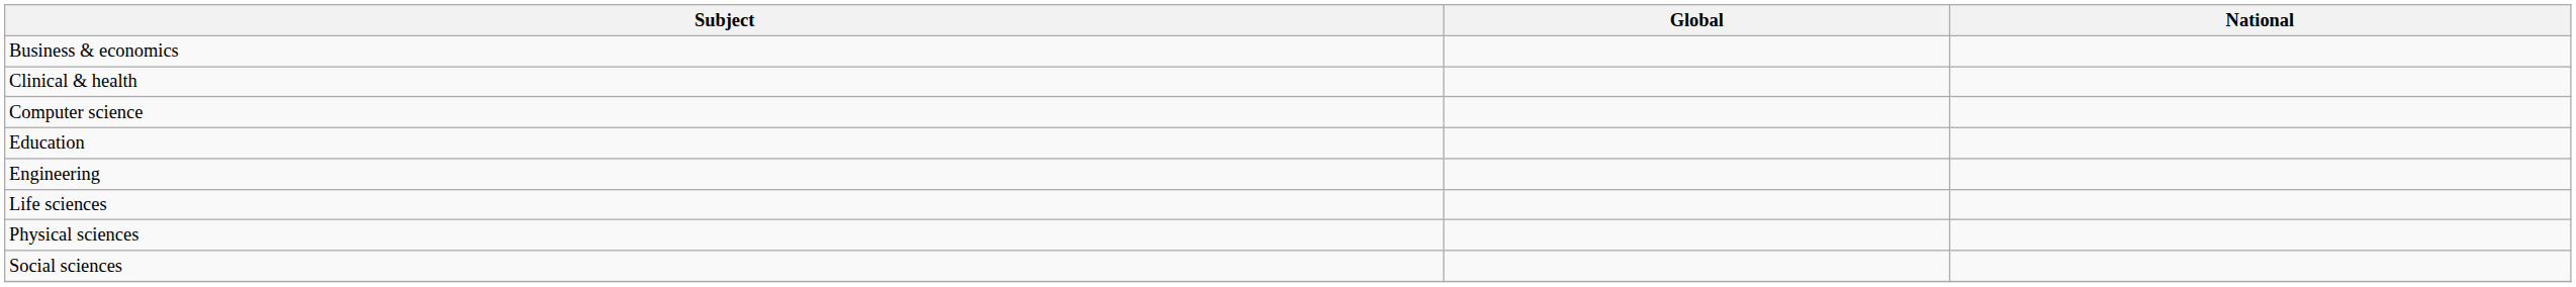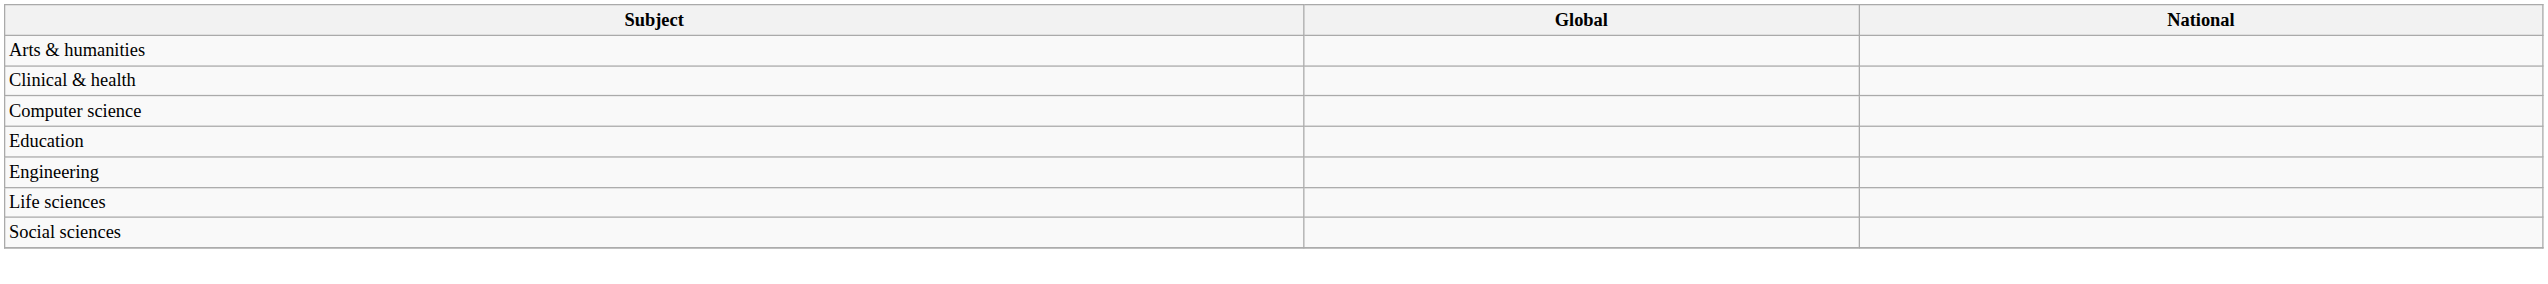 <table class="wikitable sortable collapsible" style="width: 100%; font-size: 90%">
 <tr>
 <th>Subject</th>
 <th>Global</th>
 <th>National</th>
 </tr>
 <tr>
-<td>Business & economics</td>
-<td data-sort-value="42"></td>
-<td data-sort-value="4–5"></td>
+<td>Arts & humanities</td>
+<td data-sort-value="151–175"></td>
+<td data-sort-value="5–7"></td>
 </tr>
 <tr>
 <td>Clinical & health</td>
 <td data-sort-value="38"></td>
 <td data-sort-value="3"></td>
 </tr>
 <tr>
 <td>Computer science</td>
 <td data-sort-value="73"></td>
 <td data-sort-value="7"></td>
 </tr>
 <tr>
 <td>Education</td>
 <td data-sort-value="126–150"></td>
 <td data-sort-value="6"></td>
 </tr>
 <tr>
 <td>Engineering</td>
 <td data-sort-value="56"></td>
 <td data-sort-value="7–8"></td>
 </tr>
 <tr>
 <td>Life sciences</td>
 <td data-sort-value="42"></td>
 <td data-sort-value="3"></td>
 </tr>
 <tr>
-<td>Physical sciences</td>
-<td data-sort-value="29"></td>
-<td data-sort-value="3"></td>
-</tr>
-<tr>
 <td>Social sciences</td>
 <td data-sort-value="101–125"></td>
 <td data-sort-value="3–5"></td>
 </tr>
 <tr>
 </tr>
 </table>
